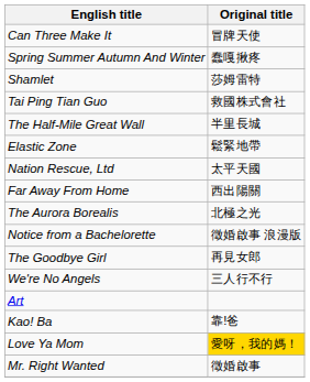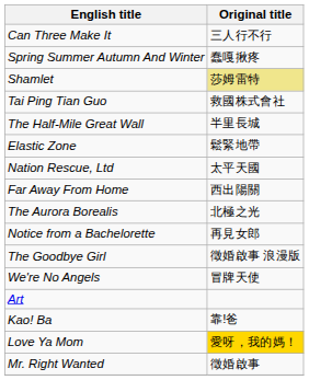 <table class="wikitable sortable">
 <tr>
 <th>English title</th>
 <th>Original title</th>
 </tr>
 <tr>
 <td><em>Can Three Make It</em></td>
-<td>冒牌天使</td>
+<td>三人行不行</td>
 </tr>
 <tr>
 <td><em>Spring Summer Autumn And Winter</em></td>
 <td>蠢嘎揪疼</td>
 </tr>
 <tr>
 <td><em>Shamlet</em></td>
-<td>莎姆雷特</td>
+<td style="background: khaki;">莎姆雷特</td>
 </tr>
 <tr>
 <td><em>Tai Ping Tian Guo</em></td>
 <td>救國株式會社</td>
 </tr>
 <tr>
 <td><em>The Half-Mile Great Wall</em></td>
 <td>半里長城</td>
 </tr>
 <tr>
 <td><em>Elastic Zone</em></td>
 <td>鬆緊地帶</td>
 </tr>
 <tr>
 <td><em>Nation Rescue, Ltd</em></td>
 <td>太平天國</td>
 </tr>
 <tr>
 <td><em>Far Away From Home</em></td>
 <td>西出陽關</td>
 </tr>
 <tr>
 <td><em>The Aurora Borealis</em></td>
 <td>北極之光</td>
 </tr>
 <tr>
 <td><em>Notice from a Bachelorette</em></td>
+<td>再見女郎</td>
+</tr>
+<tr>
+<td><em>The Goodbye Girl</em></td>
 <td>徵婚啟事 浪漫版</td>
 </tr>
 <tr>
-<td><em>The Goodbye Girl</em></td>
-<td>再見女郎</td>
-</tr>
-<tr>
 <td><em>We're No Angels</em></td>
-<td>三人行不行</td>
+<td>冒牌天使</td>
 </tr>
 <tr>
 <td><em><a href='#'>Art</a></em></td>
 <td></td>
 </tr>
 <tr>
 <td><em>Kao! Ba</em></td>
 <td>靠!爸</td>
 </tr>
 <tr>
 <td><em>Love Ya Mom</em></td>
 <td style="background: gold;">愛呀，我的媽！</td>
 </tr>
 <tr>
 <td><em>Mr. Right Wanted</em></td>
 <td>徵婚啟事</td>
 </tr>
 <tr>
 </tr>
 </table>
